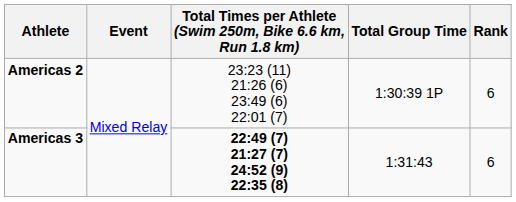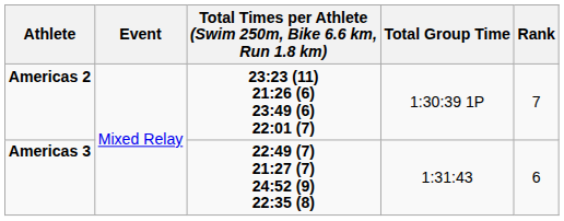 <table class="wikitable" style="font-size:90%;">
 <tr>
 <th>Athlete</th>
 <th>Event</th>
 <th>Total Times per Athlete <br> <em>(Swim 250m, Bike 6.6 km, <br> Run 1.8 km)</th>
 <th>Total Group Time</th>
 <th>Rank</th>
 </tr>
 <tr align=center>
 <td align=left><strong>Americas 2</strong><br><br><br><br></td>
 <td rowspan=2 align=left><a href='#'>Mixed Relay</a></td>
-<td valign=bottom>23:23 (11)<br>21:26 (6)<br>23:49 (6)<br>22:01 (7)</td>
+<td valign=bottom><strong>23:23 (11)<br>21:26 (6)<br>23:49 (6)<br>22:01 (7)</strong></td>
 <td>1:30:39 1P</td>
-<td>6</td>
+<td>7</td>
 </tr>
 <tr align=center>
 <td align=left><strong>Americas 3</strong><br><br><br><br></td>
 <td valign=bottom><strong>22:49 (7)<br>21:27 (7)<br>24:52 (9)<br>22:35 (8)</strong></td>
 <td>1:31:43</td>
 <td>6</td>
 </tr>
 </table>
